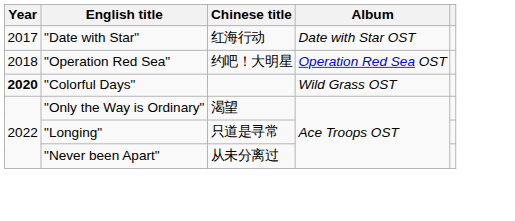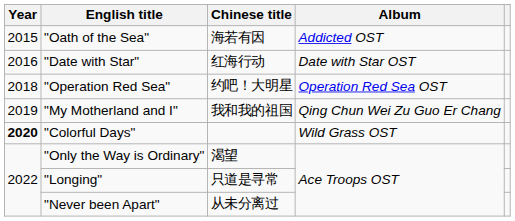 <table class="wikitable sortable">
 <tr>
 <th>Year</th>
 <th>English title</th>
 <th>Chinese title</th>
 <th>Album</th>
 <th ! class="unsortable"></th>
 </tr>
 <tr>
-<td>2017</td>
+<td>2015</td>
+<td>"Oath of the Sea"</td>
+<td>海若有因</td>
+<td><em><a href='#'>Addicted</a> OST</em></td>
+<td></td>
+</tr>
+<tr>
+<td>2016</td>
 <td>"Date with Star"</td>
 <td>红海行动</td>
 <td><em>Date with Star OST</em></td>
 <td></td>
 </tr>
 <tr>
 <td>2018</td>
 <td>"Operation Red Sea"</td>
 <td>约吧！大明星</td>
 <td><em><a href='#'>Operation Red Sea</a> OST</em></td>
+<td></td>
+</tr>
+<tr>
+<td>2019</td>
+<td>"My Motherland and I"</td>
+<td>我和我的祖国</td>
+<td><em>Qing Chun Wei Zu Guo Er Chang</em></td>
 <td></td>
 </tr>
 <tr>
 <td><strong>2020</strong></td>
 <td>"Colorful Days"</td>
 <td></td>
 <td><em>Wild Grass OST</em></td>
 <td></td>
 </tr>
 <tr>
 <td rowspan="3">2022</td>
 <td>"Only the Way is Ordinary"</td>
 <td>渴望</td>
 <td rowspan="3"><em>Ace Troops OST</em></td>
 <td></td>
 </tr>
 <tr>
 <td>"Longing"</td>
 <td>只道是寻常</td>
 <td></td>
 </tr>
 <tr>
 <td>"Never been Apart"</td>
 <td>从未分离过</td>
 <td></td>
 </tr>
 </table>
